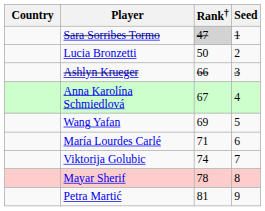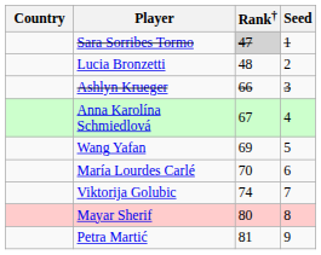 <table class="sortable wikitable nowrap">
 <tr>
 <th width="70">Country</th>
 <th width="175">Player</th>
 <th>Rank<sup>†</sup></th>
 <th>Seed</th>
 </tr>
 <tr>
 <td><s></s></td>
 <td><s><a href='#'>Sara Sorribes Tormo</a></s></td>
 <td style="background: lightgrey;"><s>47</s></td>
 <td><s>1</s></td>
 </tr>
 <tr>
 <td></td>
 <td><a href='#'>Lucia Bronzetti</a></td>
-<td>50</td>
+<td>48</td>
 <td>2</td>
 </tr>
 <tr>
 <td><s></s></td>
 <td><s><a href='#'>Ashlyn Krueger</a></s></td>
 <td><s>66</s></td>
 <td><s>3</s></td>
 </tr>
 <tr style="background:#cfc;">
 <td></td>
 <td><a href='#'>Anna Karolína Schmiedlová</a></td>
 <td>67</td>
 <td>4</td>
 </tr>
 <tr>
 <td></td>
 <td><a href='#'>Wang Yafan</a></td>
 <td>69</td>
 <td>5</td>
 </tr>
 <tr>
 <td></td>
 <td><a href='#'>María Lourdes Carlé</a></td>
-<td>71</td>
+<td>70</td>
 <td>6</td>
 </tr>
 <tr>
 <td></td>
 <td><a href='#'>Viktorija Golubic</a></td>
 <td>74</td>
 <td>7</td>
 </tr>
 <tr style="background:#fcc;">
 <td></td>
 <td><a href='#'>Mayar Sherif</a></td>
-<td>78</td>
+<td>80</td>
 <td>8</td>
 </tr>
 <tr>
 <td></td>
 <td><a href='#'>Petra Martić</a></td>
 <td>81</td>
 <td>9</td>
 </tr>
 </table>
